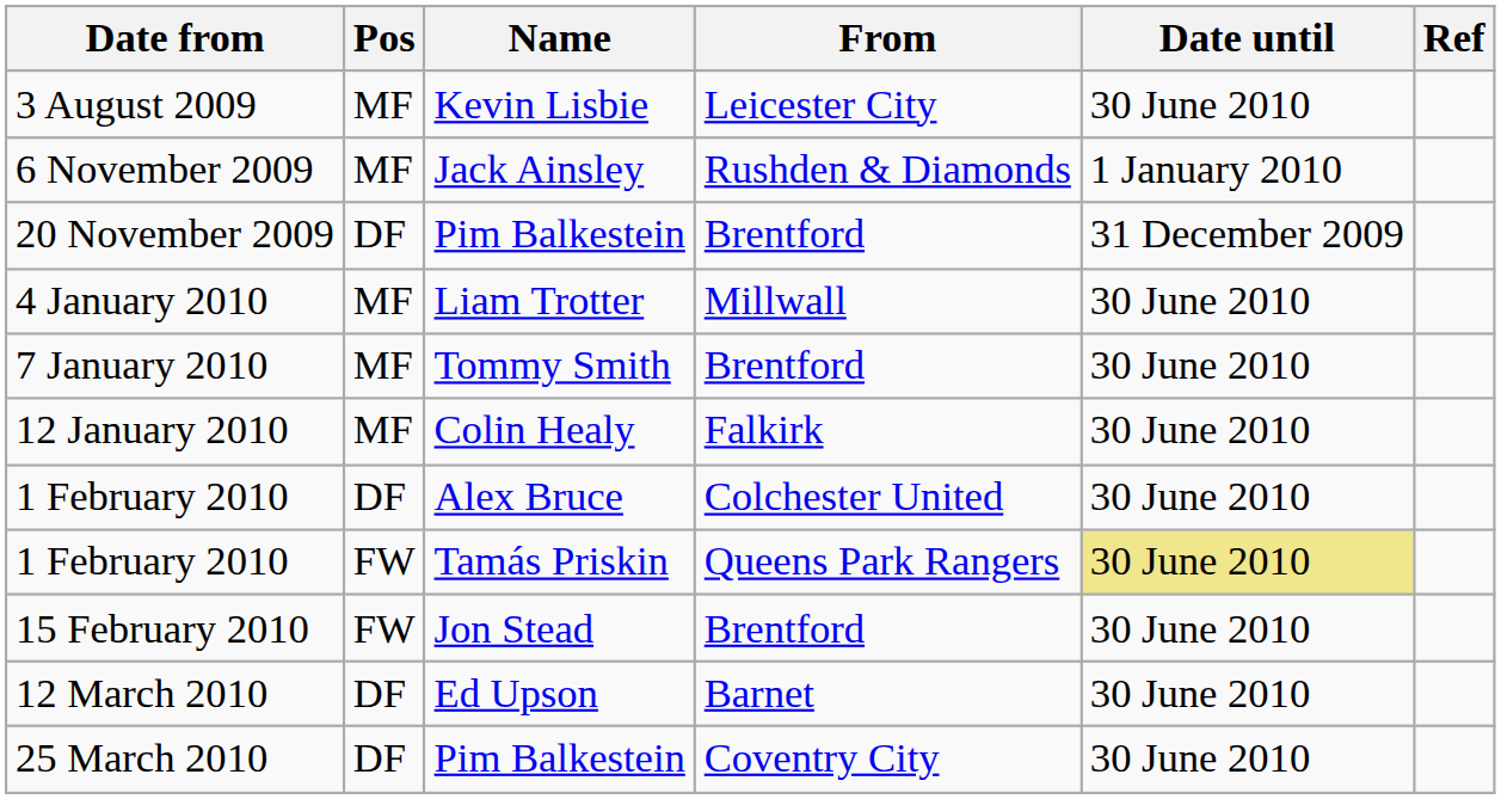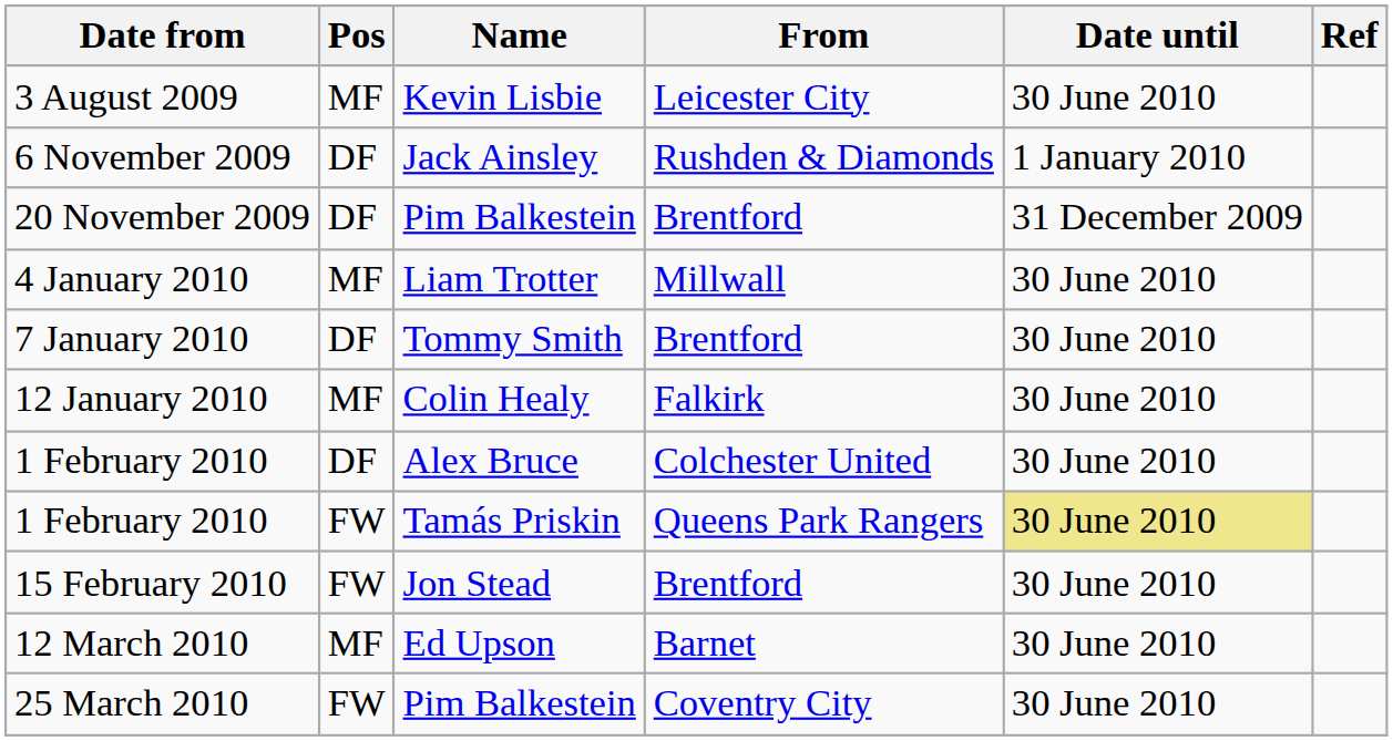 <table class="wikitable">
 <tr>
 <th>Date from</th>
 <th>Pos</th>
 <th>Name</th>
 <th>From</th>
 <th>Date until</th>
 <th>Ref</th>
 </tr>
 <tr>
 <td>3 August 2009</td>
 <td>MF</td>
 <td> <a href='#'>Kevin Lisbie</a></td>
 <td> <a href='#'>Leicester City</a></td>
 <td>30 June 2010</td>
 <td></td>
 </tr>
 <tr>
 <td>6 November 2009</td>
-<td>MF</td>
+<td>DF</td>
 <td> <a href='#'>Jack Ainsley</a></td>
 <td> <a href='#'>Rushden & Diamonds</a></td>
 <td>1 January 2010</td>
 <td></td>
 </tr>
 <tr>
 <td>20 November 2009</td>
 <td>DF</td>
 <td> <a href='#'>Pim Balkestein</a></td>
 <td> <a href='#'>Brentford</a></td>
 <td>31 December 2009</td>
 <td></td>
 </tr>
 <tr>
 <td>4 January 2010</td>
 <td>MF</td>
 <td> <a href='#'>Liam Trotter</a></td>
 <td> <a href='#'>Millwall</a></td>
 <td>30 June 2010</td>
 <td></td>
 </tr>
 <tr>
 <td>7 January 2010</td>
-<td>MF</td>
+<td>DF</td>
 <td> <a href='#'>Tommy Smith</a></td>
 <td> <a href='#'>Brentford</a></td>
 <td>30 June 2010</td>
 <td></td>
 </tr>
 <tr>
 <td>12 January 2010</td>
 <td>MF</td>
 <td> <a href='#'>Colin Healy</a></td>
 <td> <a href='#'>Falkirk</a></td>
 <td>30 June 2010</td>
 <td></td>
 </tr>
 <tr>
 <td>1 February 2010</td>
 <td>DF</td>
 <td> <a href='#'>Alex Bruce</a></td>
 <td> <a href='#'>Colchester United</a></td>
 <td>30 June 2010</td>
 <td></td>
 </tr>
 <tr>
 <td>1 February 2010</td>
 <td>FW</td>
 <td> <a href='#'>Tamás Priskin</a></td>
 <td> <a href='#'>Queens Park Rangers</a></td>
 <td style="background: khaki;">30 June 2010</td>
 <td></td>
 </tr>
 <tr>
 <td>15 February 2010</td>
 <td>FW</td>
 <td> <a href='#'>Jon Stead</a></td>
 <td> <a href='#'>Brentford</a></td>
 <td>30 June 2010</td>
 <td></td>
 </tr>
 <tr>
 <td>12 March 2010</td>
-<td>DF</td>
+<td>MF</td>
 <td> <a href='#'>Ed Upson</a></td>
 <td> <a href='#'>Barnet</a></td>
 <td>30 June 2010</td>
 <td></td>
 </tr>
 <tr>
 <td>25 March 2010</td>
-<td>DF</td>
+<td>FW</td>
 <td> <a href='#'>Pim Balkestein</a></td>
 <td> <a href='#'>Coventry City</a></td>
 <td>30 June 2010</td>
 <td></td>
 </tr>
 </table>
